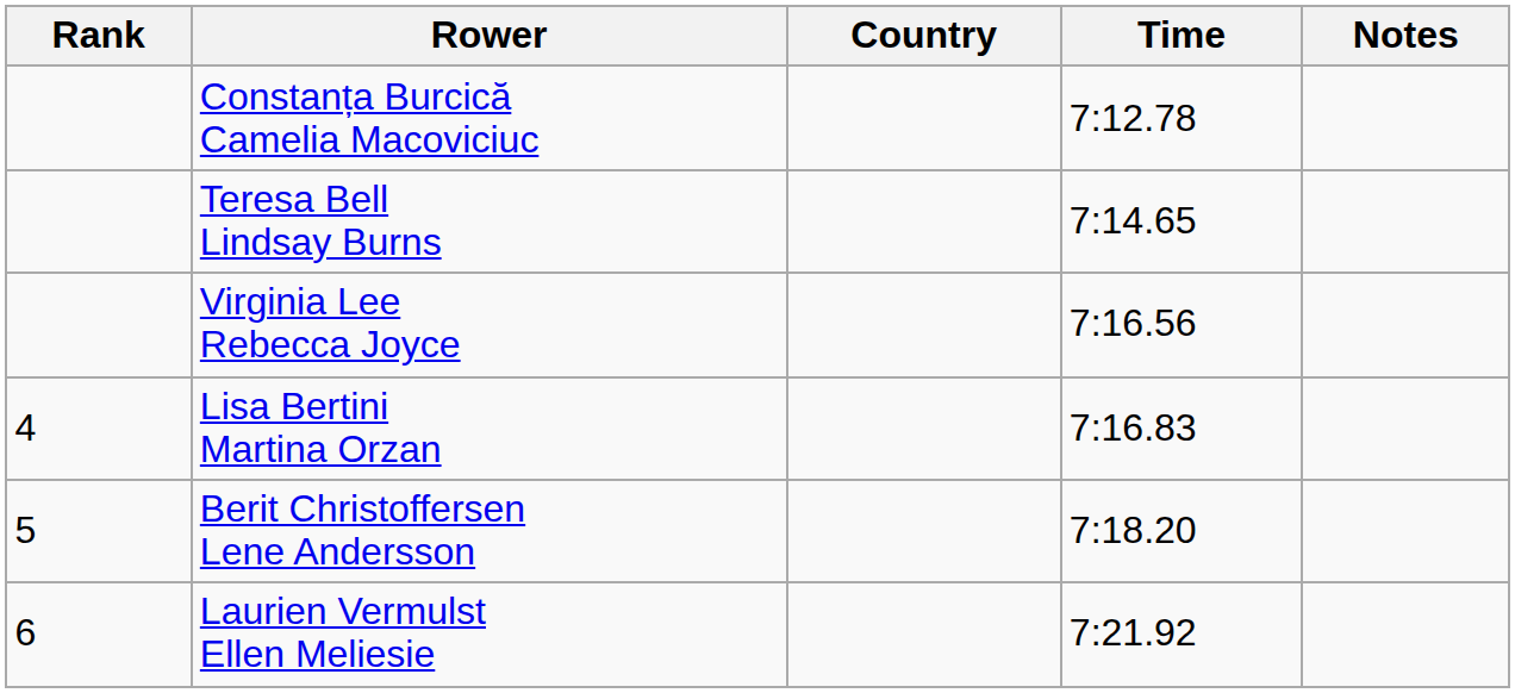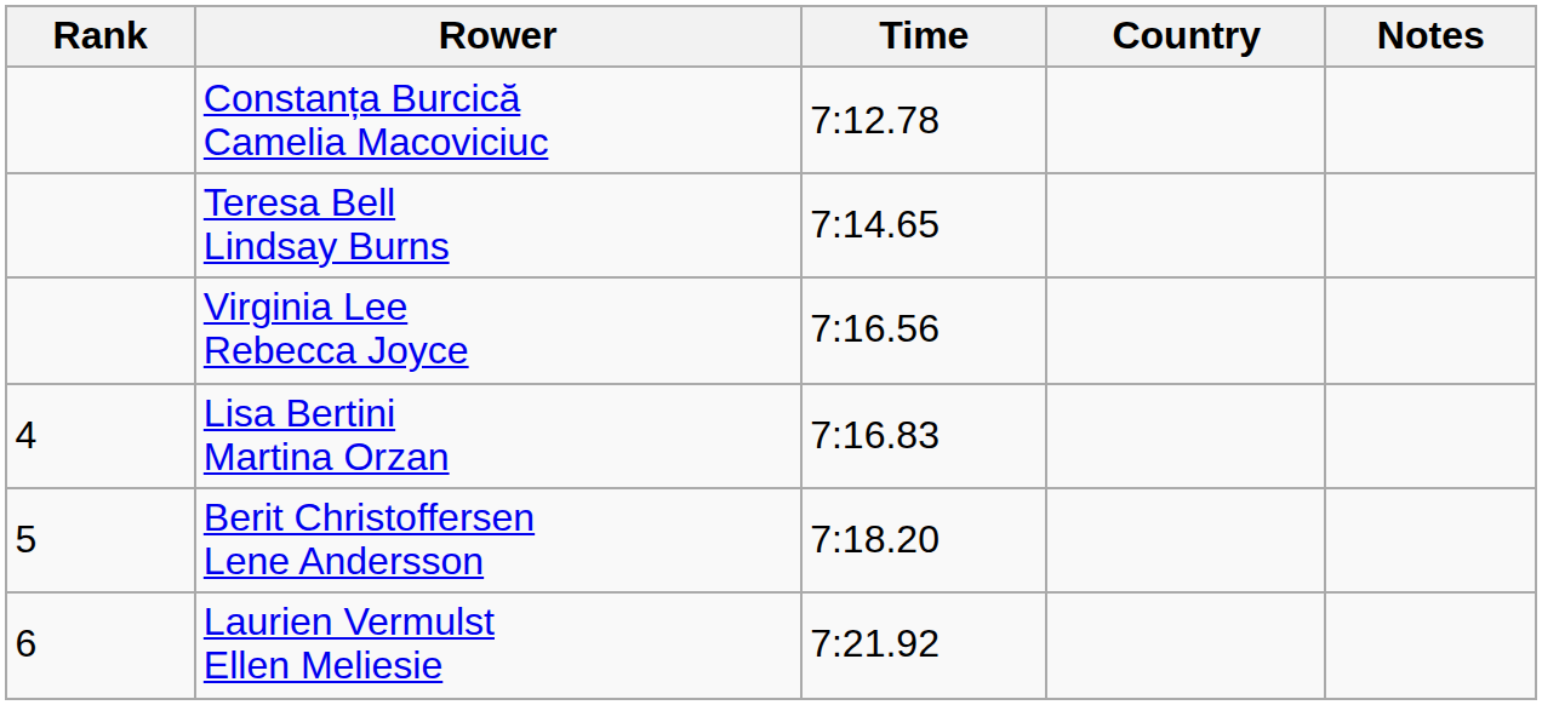 <table class="wikitable sortable" width=50%>
 <tr>
 <th>Rank</th>
 <th>Rower</th>
+<th>Time</th>
 <th>Country</th>
-<th>Time</th>
 <th>Notes</th>
 </tr>
 <tr>
 <td></td>
 <td><a href='#'>Constanța Burcică</a><br><a href='#'>Camelia Macoviciuc</a></td>
+<td>7:12.78</td>
 <td></td>
-<td>7:12.78</td>
 <td></td>
 </tr>
 <tr>
 <td></td>
 <td><a href='#'>Teresa Bell</a><br><a href='#'>Lindsay Burns</a></td>
+<td>7:14.65</td>
 <td></td>
-<td>7:14.65</td>
 <td></td>
 </tr>
 <tr>
 <td></td>
 <td><a href='#'>Virginia Lee</a><br><a href='#'>Rebecca Joyce</a></td>
+<td>7:16.56</td>
 <td></td>
-<td>7:16.56</td>
 <td></td>
 </tr>
 <tr>
 <td>4</td>
 <td><a href='#'>Lisa Bertini</a><br><a href='#'>Martina Orzan</a></td>
+<td>7:16.83</td>
 <td></td>
-<td>7:16.83</td>
 <td></td>
 </tr>
 <tr>
 <td>5</td>
 <td><a href='#'>Berit Christoffersen</a><br><a href='#'>Lene Andersson</a></td>
+<td>7:18.20</td>
 <td></td>
-<td>7:18.20</td>
 <td></td>
 </tr>
 <tr>
 <td>6</td>
 <td><a href='#'>Laurien Vermulst</a><br><a href='#'>Ellen Meliesie</a></td>
+<td>7:21.92</td>
 <td></td>
-<td>7:21.92</td>
 <td></td>
 </tr>
 </table>
